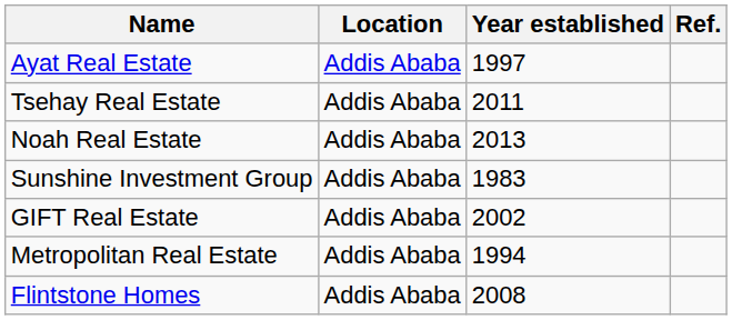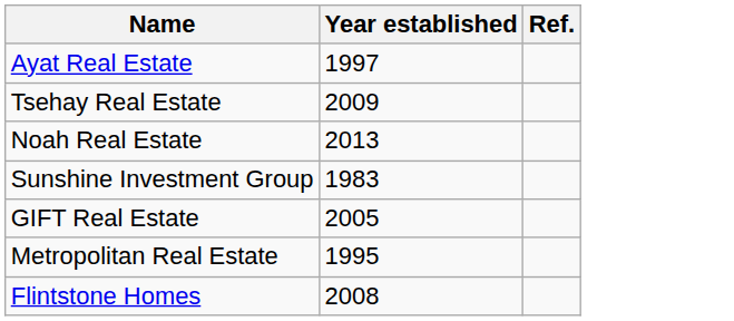 <table class="wikitable">
 <tr>
 <th>Name</th>
-<th>Location</th>
 <th>Year established</th>
 <th>Ref.</th>
 </tr>
 <tr>
 <td><a href='#'>Ayat Real Estate</a></td>
-<td><a href='#'>Addis Ababa</a></td>
 <td>1997</td>
 <td></td>
 </tr>
 <tr>
 <td>Tsehay Real Estate</td>
-<td>Addis Ababa</td>
-<td>2011</td>
+<td>2009</td>
 <td></td>
 </tr>
 <tr>
 <td>Noah Real Estate</td>
-<td>Addis Ababa</td>
 <td>2013</td>
 <td></td>
 </tr>
 <tr>
 <td>Sunshine Investment Group</td>
-<td>Addis Ababa</td>
 <td>1983</td>
 <td></td>
 </tr>
 <tr>
 <td>GIFT Real Estate</td>
-<td>Addis Ababa</td>
-<td>2002</td>
+<td>2005</td>
 <td></td>
 </tr>
 <tr>
 <td>Metropolitan Real Estate</td>
-<td>Addis Ababa</td>
-<td>1994</td>
+<td>1995</td>
 <td></td>
 </tr>
 <tr>
 <td><a href='#'>Flintstone Homes</a></td>
-<td>Addis Ababa</td>
 <td>2008</td>
 <td></td>
 </tr>
 </table>
